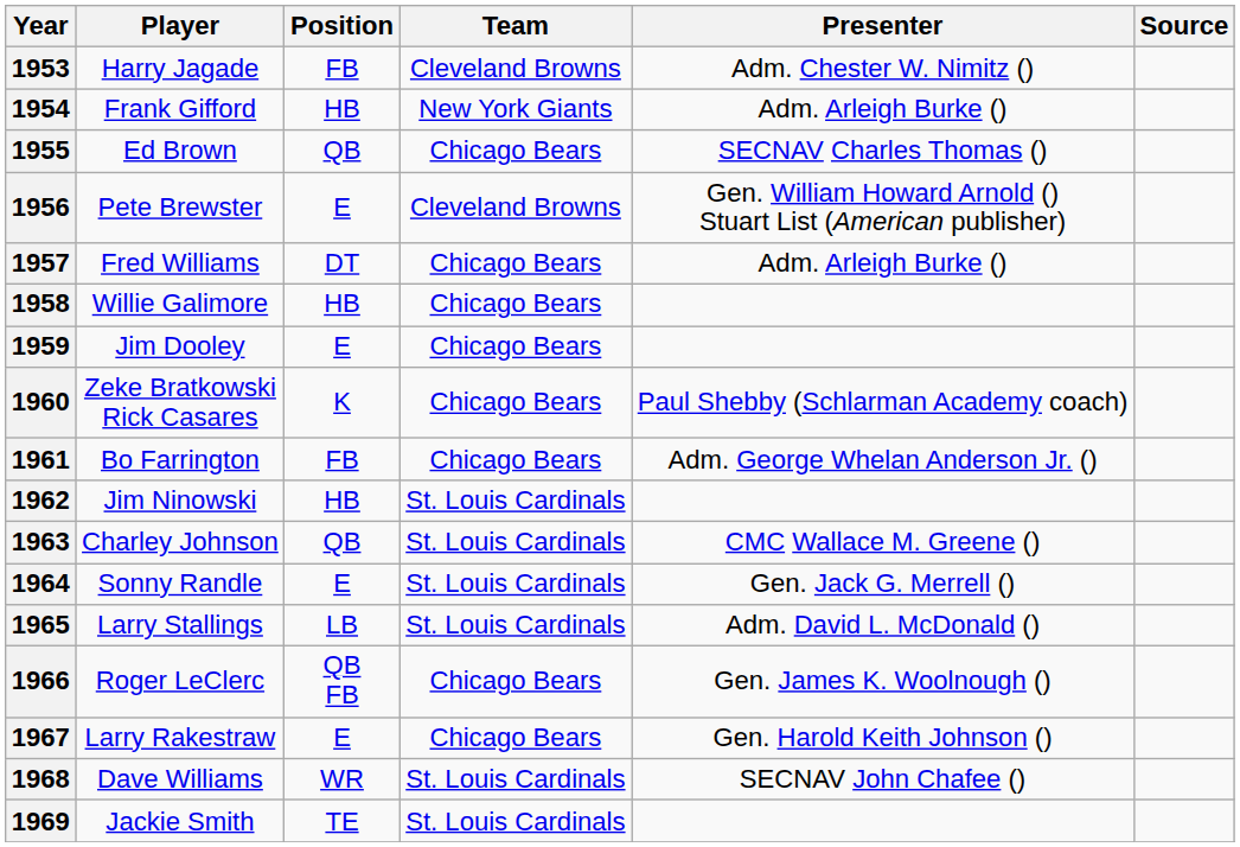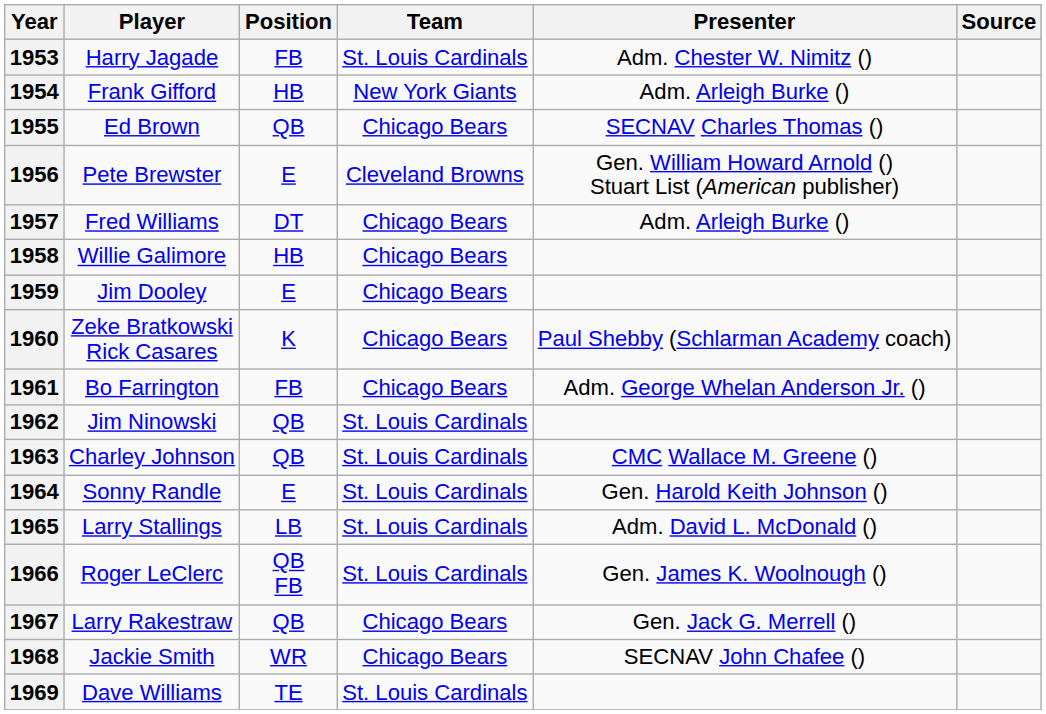 <table class="wikitable" style="text-align:center;">
 <tr>
 <th>Year</th>
 <th>Player</th>
 <th>Position</th>
 <th>Team</th>
 <th>Presenter</th>
 <th>Source</th>
 </tr>
 <tr>
 <th>1953</th>
 <td><a href='#'>Harry Jagade</a></td>
 <td><a href='#'>FB</a></td>
-<td><a href='#'>Cleveland Browns</a></td>
+<td><a href='#'>St. Louis Cardinals</a></td>
 <td>Adm. <a href='#'>Chester W. Nimitz</a> ()</td>
 <td></td>
 </tr>
 <tr>
 <th>1954</th>
 <td><a href='#'>Frank Gifford</a></td>
 <td><a href='#'>HB</a></td>
 <td><a href='#'>New York Giants</a></td>
 <td>Adm. <a href='#'>Arleigh Burke</a> ()</td>
 <td></td>
 </tr>
 <tr>
 <th>1955</th>
 <td><a href='#'>Ed Brown</a></td>
 <td><a href='#'>QB</a></td>
 <td><a href='#'>Chicago Bears</a></td>
 <td><a href='#'>SECNAV</a> <a href='#'>Charles Thomas</a> ()</td>
 <td></td>
 </tr>
 <tr>
 <th>1956</th>
 <td><a href='#'>Pete Brewster</a></td>
 <td><a href='#'>E</a></td>
 <td><a href='#'>Cleveland Browns</a></td>
 <td>Gen. <a href='#'>William Howard Arnold</a> ()<br>Stuart List (<em>American</em> publisher)</td>
 <td></td>
 </tr>
 <tr>
 <th>1957</th>
 <td><a href='#'>Fred Williams</a></td>
 <td><a href='#'>DT</a></td>
 <td><a href='#'>Chicago Bears</a></td>
 <td>Adm. <a href='#'>Arleigh Burke</a> ()</td>
 <td></td>
 </tr>
 <tr>
 <th>1958</th>
 <td><a href='#'>Willie Galimore</a></td>
 <td><a href='#'>HB</a></td>
 <td><a href='#'>Chicago Bears</a></td>
 <td></td>
 <td></td>
 </tr>
 <tr>
 <th>1959</th>
 <td><a href='#'>Jim Dooley</a></td>
 <td><a href='#'>E</a></td>
 <td><a href='#'>Chicago Bears</a></td>
 <td></td>
 <td></td>
 </tr>
 <tr>
 <th>1960</th>
 <td><a href='#'>Zeke Bratkowski</a><br><a href='#'>Rick Casares</a></td>
 <td><a href='#'>K</a></td>
 <td><a href='#'>Chicago Bears</a></td>
 <td><a href='#'>Paul Shebby</a> (<a href='#'>Schlarman Academy</a> coach)</td>
 <td></td>
 </tr>
 <tr>
 <th>1961</th>
 <td><a href='#'>Bo Farrington</a></td>
 <td><a href='#'>FB</a></td>
 <td><a href='#'>Chicago Bears</a></td>
 <td>Adm. <a href='#'>George Whelan Anderson Jr.</a> ()</td>
 <td></td>
 </tr>
 <tr>
 <th>1962</th>
 <td><a href='#'>Jim Ninowski</a></td>
-<td><a href='#'>HB</a></td>
+<td><a href='#'>QB</a></td>
 <td><a href='#'>St. Louis Cardinals</a></td>
 <td></td>
 <td></td>
 </tr>
 <tr>
 <th>1963</th>
 <td><a href='#'>Charley Johnson</a></td>
 <td><a href='#'>QB</a></td>
 <td><a href='#'>St. Louis Cardinals</a></td>
 <td><a href='#'>CMC</a> <a href='#'>Wallace M. Greene</a> ()</td>
 <td></td>
 </tr>
 <tr>
 <th>1964</th>
 <td><a href='#'>Sonny Randle</a></td>
 <td><a href='#'>E</a></td>
 <td><a href='#'>St. Louis Cardinals</a></td>
-<td>Gen. <a href='#'>Jack G. Merrell</a> ()</td>
+<td>Gen. <a href='#'>Harold Keith Johnson</a> ()</td>
 <td></td>
 </tr>
 <tr>
 <th>1965</th>
 <td><a href='#'>Larry Stallings</a></td>
 <td><a href='#'>LB</a></td>
 <td><a href='#'>St. Louis Cardinals</a></td>
 <td>Adm. <a href='#'>David L. McDonald</a> ()</td>
 <td></td>
 </tr>
 <tr>
 <th>1966</th>
 <td><a href='#'>Roger LeClerc</a></td>
 <td><a href='#'>QB</a><br><a href='#'>FB</a></td>
-<td><a href='#'>Chicago Bears</a></td>
+<td><a href='#'>St. Louis Cardinals</a></td>
 <td>Gen. <a href='#'>James K. Woolnough</a> ()</td>
 <td></td>
 </tr>
 <tr>
 <th>1967</th>
 <td><a href='#'>Larry Rakestraw</a></td>
-<td><a href='#'>E</a></td>
+<td><a href='#'>QB</a></td>
 <td><a href='#'>Chicago Bears</a></td>
-<td>Gen. <a href='#'>Harold Keith Johnson</a> ()</td>
+<td>Gen. <a href='#'>Jack G. Merrell</a> ()</td>
 <td></td>
 </tr>
 <tr>
 <th>1968</th>
-<td><a href='#'>Dave Williams</a></td>
+<td><a href='#'>Jackie Smith</a></td>
 <td><a href='#'>WR</a></td>
-<td><a href='#'>St. Louis Cardinals</a></td>
+<td><a href='#'>Chicago Bears</a></td>
 <td>SECNAV <a href='#'>John Chafee</a> ()</td>
 <td></td>
 </tr>
 <tr>
 <th>1969</th>
-<td><a href='#'>Jackie Smith</a></td>
+<td><a href='#'>Dave Williams</a></td>
 <td><a href='#'>TE</a></td>
 <td><a href='#'>St. Louis Cardinals</a></td>
 <td></td>
 <td></td>
 </tr>
 </table>
